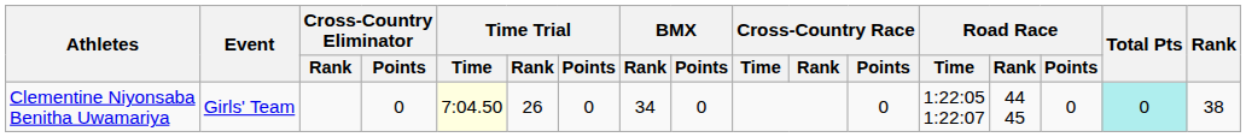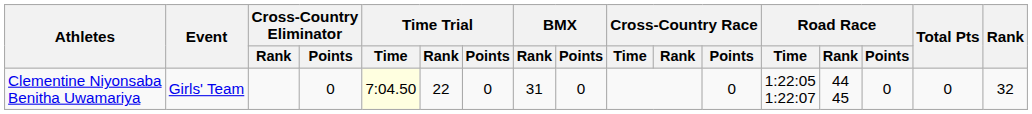 <table class="wikitable" style="font-size:90%;">
 <tr>
 <th rowspan=2>Athletes</th>
 <th rowspan=2>Event</th>
 <th colspan=2>Cross-Country<br>Eliminator</th>
 <th colspan=3>Time Trial</th>
 <th colspan=2>BMX</th>
 <th colspan=3>Cross-Country Race</th>
 <th colspan=3>Road Race</th>
 <th rowspan=2>Total Pts</th>
 <th rowspan=2>Rank</th>
 </tr>
 <tr style="font-size:95%">
 <th>Rank</th>
 <th>Points</th>
 <th>Time</th>
 <th>Rank</th>
 <th>Points</th>
 <th>Rank</th>
 <th>Points</th>
 <th>Time</th>
 <th>Rank</th>
 <th>Points</th>
 <th>Time</th>
 <th>Rank</th>
 <th>Points</th>
 </tr>
 <tr align=center>
 <td align=left><a href='#'>Clementine Niyonsaba</a><br><a href='#'>Benitha Uwamariya</a></td>
 <td align=left><a href='#'>Girls' Team</a></td>
 <td></td>
 <td>0</td>
 <td style="background: lightyellow;">7:04.50</td>
-<td>26</td>
+<td>22</td>
 <td>0</td>
-<td>34</td>
+<td>31</td>
 <td>0</td>
 <td colspan=2></td>
 <td>0</td>
 <td>1:22:05<br>1:22:07</td>
 <td>44<br>45</td>
 <td>0</td>
-<td style="background: paleturquoise;">0</td>
-<td>38</td>
+<td>0</td>
+<td>32</td>
 </tr>
 </table>
